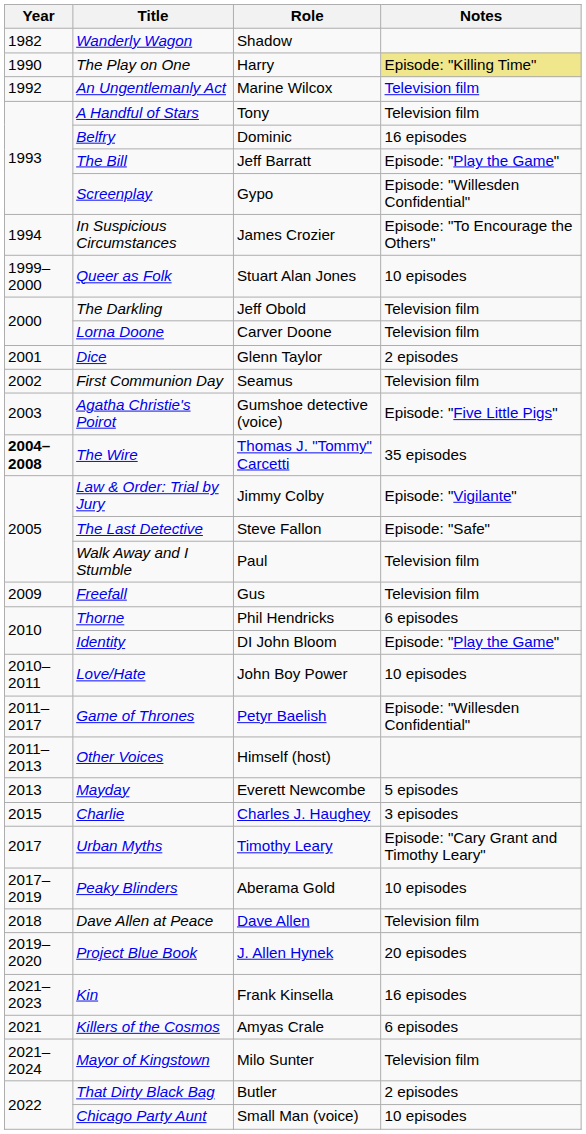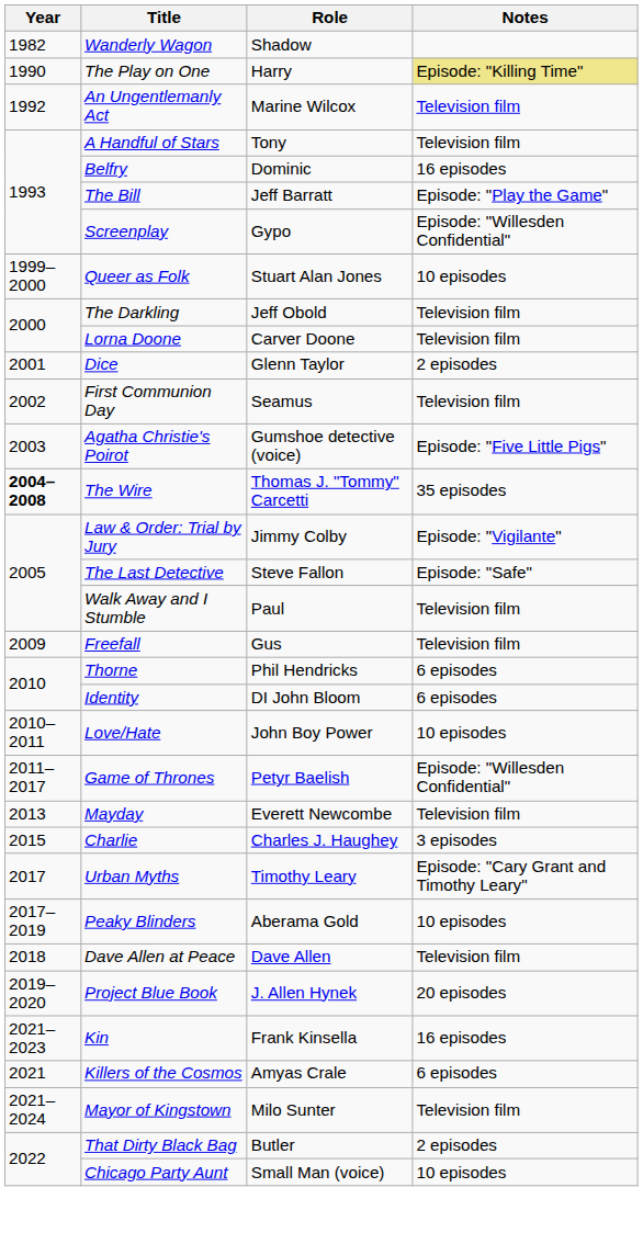 <table class="wikitable sortable">
 <tr>
 <th>Year</th>
 <th>Title</th>
 <th>Role</th>
 <th class="unsortable">Notes</th>
 </tr>
 <tr>
 <td>1982</td>
 <td><em><a href='#'>Wanderly Wagon</a></em></td>
 <td>Shadow</td>
 <td></td>
 </tr>
 <tr>
 <td>1990</td>
 <td><em>The Play on One</em></td>
 <td>Harry</td>
 <td style="background: khaki;">Episode: "Killing Time"</td>
 </tr>
 <tr>
 <td>1992</td>
 <td><em><a href='#'>An Ungentlemanly Act</a></em></td>
 <td>Marine Wilcox</td>
 <td><a href='#'>Television film</a></td>
 </tr>
 <tr>
 <td rowspan="4">1993</td>
 <td><em><a href='#'>A Handful of Stars</a></em></td>
 <td>Tony</td>
 <td>Television film</td>
 </tr>
 <tr>
 <td><em><a href='#'>Belfry</a></em></td>
 <td>Dominic</td>
 <td>16 episodes</td>
 </tr>
 <tr>
 <td><em><a href='#'>The Bill</a></em></td>
 <td>Jeff Barratt</td>
 <td>Episode: "<a href='#'>Play the Game</a>"</td>
 </tr>
 <tr>
 <td><em><a href='#'>Screenplay</a></em></td>
 <td>Gypo</td>
 <td>Episode: "Willesden Confidential"</td>
-</tr>
-<tr>
-<td>1994</td>
-<td><em>In Suspicious Circumstances</em></td>
-<td>James Crozier</td>
-<td>Episode: "To Encourage the Others"</td>
 </tr>
 <tr>
 <td>1999–2000</td>
 <td><em><a href='#'>Queer as Folk</a></em></td>
 <td>Stuart Alan Jones</td>
 <td>10 episodes</td>
 </tr>
 <tr>
 <td rowspan="2">2000</td>
 <td><em>The Darkling</em></td>
 <td>Jeff Obold</td>
 <td>Television film</td>
 </tr>
 <tr>
 <td><em><a href='#'>Lorna Doone</a></em></td>
 <td>Carver Doone</td>
 <td>Television film</td>
 </tr>
 <tr>
 <td>2001</td>
 <td><em><a href='#'>Dice</a></em></td>
 <td>Glenn Taylor</td>
 <td>2 episodes</td>
 </tr>
 <tr>
 <td>2002</td>
 <td><em>First Communion Day</em></td>
 <td>Seamus</td>
 <td>Television film</td>
 </tr>
 <tr>
 <td>2003</td>
 <td><em><a href='#'>Agatha Christie's Poirot</a></em></td>
 <td>Gumshoe detective (voice)</td>
 <td>Episode: "<a href='#'>Five Little Pigs</a>"</td>
 </tr>
 <tr>
 <td><strong>2004–2008</strong></td>
 <td><em><a href='#'>The Wire</a></em></td>
 <td><a href='#'>Thomas J. "Tommy" Carcetti</a></td>
 <td>35 episodes</td>
 </tr>
 <tr>
 <td rowspan="3">2005</td>
 <td><em><a href='#'>Law & Order: Trial by Jury</a></em></td>
 <td>Jimmy Colby</td>
 <td>Episode: "<a href='#'>Vigilante</a>"</td>
 </tr>
 <tr>
 <td><em><a href='#'>The Last Detective</a></em></td>
 <td>Steve Fallon</td>
 <td>Episode: "Safe"</td>
 </tr>
 <tr>
 <td><em>Walk Away and I Stumble</em></td>
 <td>Paul</td>
 <td>Television film</td>
 </tr>
 <tr>
 <td>2009</td>
 <td><em><a href='#'>Freefall</a></em></td>
 <td>Gus</td>
 <td>Television film</td>
 </tr>
 <tr>
 <td rowspan="2">2010</td>
 <td><em><a href='#'>Thorne</a></em></td>
 <td>Phil Hendricks</td>
 <td>6 episodes</td>
 </tr>
 <tr>
 <td><em><a href='#'>Identity</a></em></td>
 <td>DI John Bloom</td>
-<td>Episode: "<a href='#'>Play the Game</a>"</td>
+<td>6 episodes</td>
 </tr>
 <tr>
 <td>2010–2011</td>
 <td><em><a href='#'>Love/Hate</a></em></td>
 <td>John Boy Power</td>
 <td>10 episodes</td>
 </tr>
 <tr>
 <td>2011–2017</td>
 <td><em><a href='#'>Game of Thrones</a></em></td>
 <td><a href='#'>Petyr Baelish</a></td>
 <td>Episode: "Willesden Confidential"</td>
 </tr>
 <tr>
-<td>2011–2013</td>
-<td><em><a href='#'>Other Voices</a></em></td>
-<td>Himself (host)</td>
-<td></td>
-</tr>
-<tr>
 <td>2013</td>
 <td><em><a href='#'>Mayday</a></em></td>
 <td>Everett Newcombe</td>
-<td>5 episodes</td>
+<td>Television film</td>
 </tr>
 <tr>
 <td>2015</td>
 <td><em><a href='#'>Charlie</a></em></td>
 <td><a href='#'>Charles J. Haughey</a></td>
 <td>3 episodes</td>
 </tr>
 <tr>
 <td>2017</td>
 <td><em><a href='#'>Urban Myths</a></em></td>
 <td><a href='#'>Timothy Leary</a></td>
 <td>Episode: "Cary Grant and Timothy Leary"</td>
 </tr>
 <tr>
 <td>2017–2019</td>
 <td><em><a href='#'>Peaky Blinders</a></em></td>
 <td>Aberama Gold</td>
 <td>10 episodes</td>
 </tr>
 <tr>
 <td>2018</td>
 <td><em>Dave Allen at Peace</em></td>
 <td><a href='#'>Dave Allen</a></td>
 <td>Television film</td>
 </tr>
 <tr>
 <td>2019–2020</td>
 <td><em><a href='#'>Project Blue Book</a></em></td>
 <td><a href='#'>J. Allen Hynek</a></td>
 <td>20 episodes</td>
 </tr>
 <tr>
 <td>2021–2023</td>
 <td><em><a href='#'>Kin</a></em></td>
 <td>Frank Kinsella</td>
 <td>16 episodes</td>
 </tr>
 <tr>
 <td>2021</td>
 <td><em><a href='#'>Killers of the Cosmos</a></em></td>
 <td>Amyas Crale</td>
 <td>6 episodes</td>
 </tr>
 <tr>
 <td>2021–2024</td>
 <td><em><a href='#'>Mayor of Kingstown</a></em></td>
 <td>Milo Sunter</td>
 <td>Television film</td>
 </tr>
 <tr>
 <td rowspan="2">2022</td>
 <td><em><a href='#'>That Dirty Black Bag</a></em></td>
 <td>Butler</td>
 <td>2 episodes</td>
 </tr>
 <tr>
 <td><em><a href='#'>Chicago Party Aunt</a></em></td>
 <td>Small Man (voice)</td>
 <td>10 episodes</td>
 </tr>
 </table>
